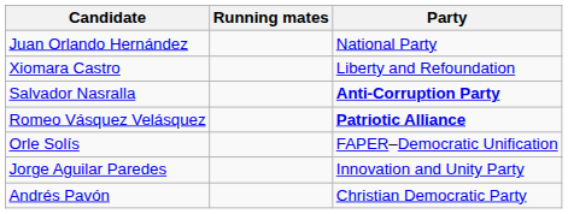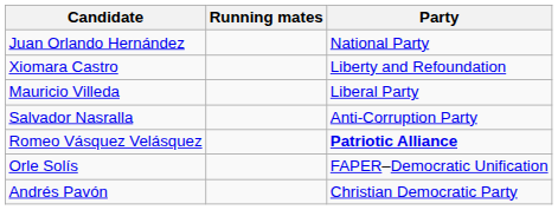 <table class="wikitable">
 <tr>
 <th>Candidate</th>
 <th>Running mates</th>
 <th>Party</th>
 </tr>
 <tr>
 <td><a href='#'>Juan Orlando Hernández</a></td>
 <td></td>
 <td><a href='#'>National Party</a></td>
 </tr>
 <tr>
 <td><a href='#'>Xiomara Castro</a></td>
 <td></td>
 <td><a href='#'>Liberty and Refoundation</a></td>
 </tr>
 <tr>
+<td><a href='#'>Mauricio Villeda</a></td>
+<td></td>
+<td><a href='#'>Liberal Party</a></td>
+</tr>
+<tr>
 <td><a href='#'>Salvador Nasralla</a></td>
 <td></td>
-<td><strong><a href='#'>Anti-Corruption Party</a></strong></td>
+<td><a href='#'>Anti-Corruption Party</a></td>
 </tr>
 <tr>
 <td><a href='#'>Romeo Vásquez Velásquez</a></td>
 <td></td>
 <td><strong><a href='#'>Patriotic Alliance</a></strong></td>
 </tr>
 <tr>
 <td><a href='#'>Orle Solís</a></td>
 <td></td>
 <td><a href='#'>FAPER</a>–<a href='#'>Democratic Unification</a></td>
 </tr>
 <tr>
-<td><a href='#'>Jorge Aguilar Paredes</a></td>
-<td></td>
-<td><a href='#'>Innovation and Unity Party</a></td>
-</tr>
-<tr>
 <td><a href='#'>Andrés Pavón</a></td>
 <td></td>
 <td><a href='#'>Christian Democratic Party</a></td>
 </tr>
 </table>
